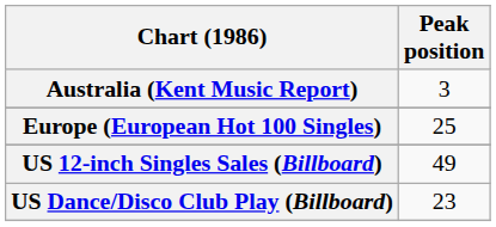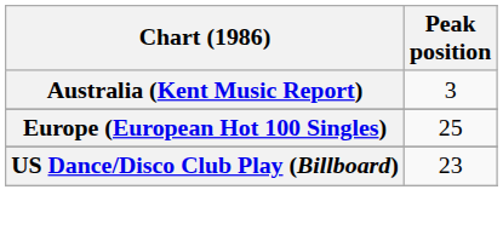 <table class="wikitable sortable plainrowheaders" style="text-align:center">
 <tr>
 <th>Chart (1986)</th>
 <th>Peak<br>position</th>
 </tr>
 <tr>
 <th scope="row">Australia (<a href='#'>Kent Music Report</a>)</th>
 <td>3</td>
 </tr>
 <tr>
 </tr>
 <tr>
 </tr>
 <tr>
 <th scope="row">Europe (<a href='#'>European Hot 100 Singles</a>)</th>
 <td>25</td>
 </tr>
 <tr>
 </tr>
 <tr>
 </tr>
 <tr>
 </tr>
 <tr>
 </tr>
 <tr>
 </tr>
 <tr>
-<th scope="row">US <a href='#'>12-inch Singles Sales</a> (<em><a href='#'>Billboard</a></em>)</th>
-<td>49</td>
-</tr>
-<tr>
 <th scope="row">US <a href='#'>Dance/Disco Club Play</a> (<em>Billboard</em>)</th>
 <td>23</td>
 </tr>
 <tr>
 </tr>
 </table>
